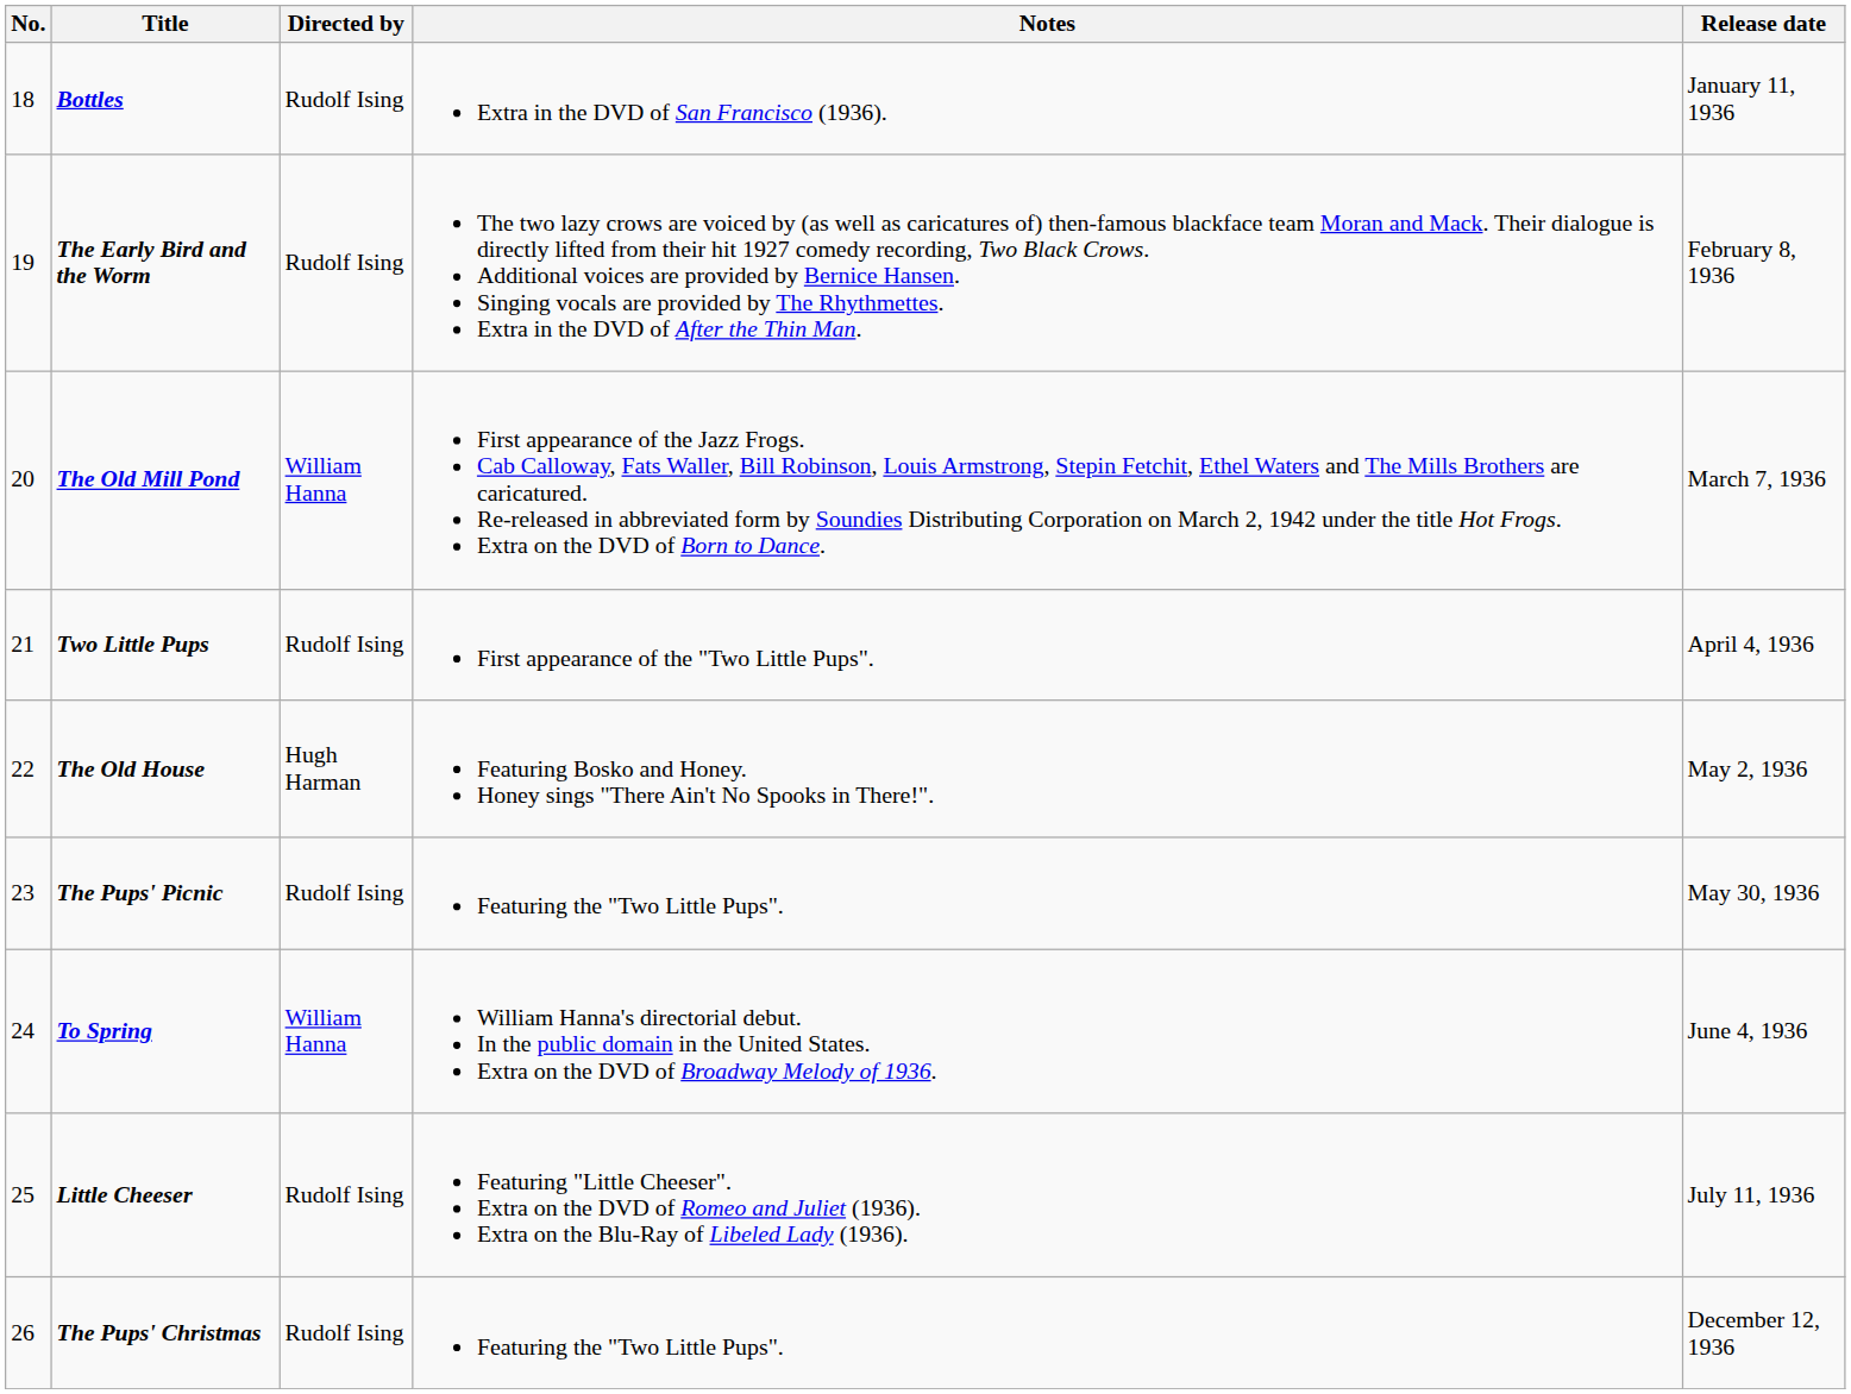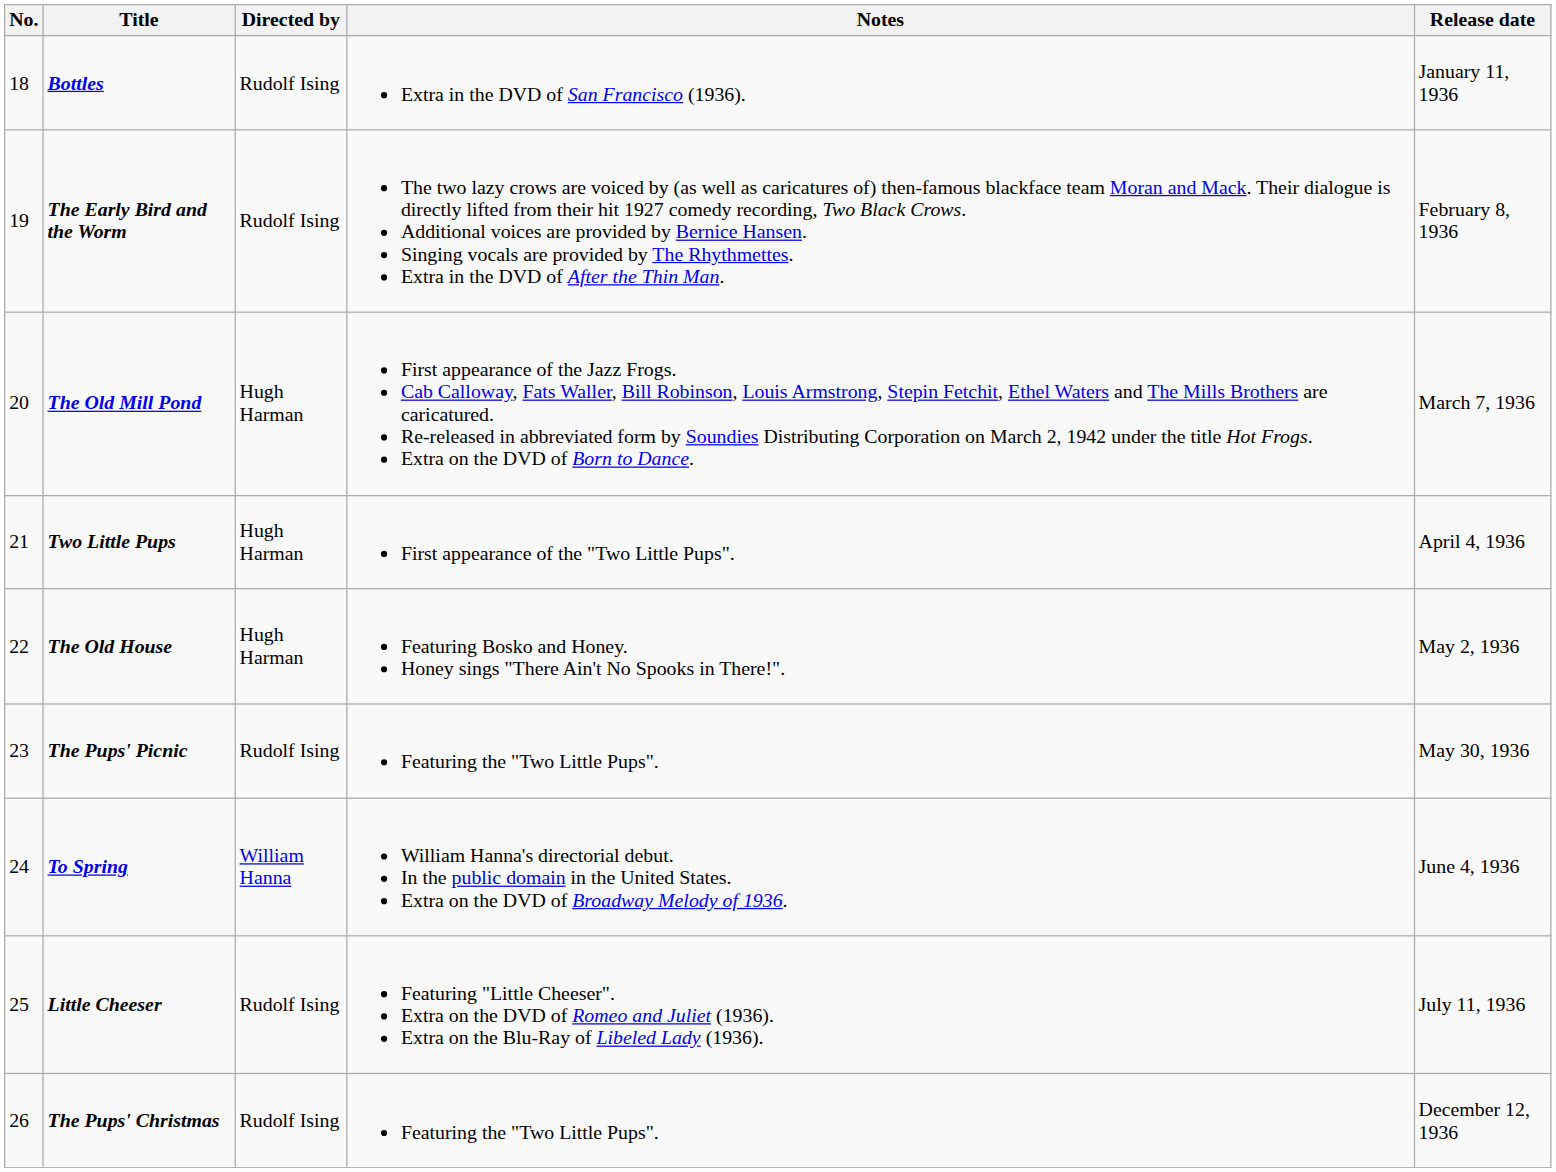 <table class="wikitable">
 <tr>
 <th>No.</th>
 <th>Title</th>
 <th>Directed by</th>
 <th>Notes</th>
 <th>Release date</th>
 </tr>
 <tr>
 <td>18</td>
 <td><strong><em><a href='#'>Bottles</a></em></strong></td>
 <td>Rudolf Ising</td>
 <td><br><ul><li>Extra in the DVD of <em><a href='#'>San Francisco</a></em> (1936).</li></ul></td>
 <td>January 11, 1936</td>
 </tr>
 <tr>
 <td>19</td>
 <td><strong><em>The Early Bird and the Worm</em></strong></td>
 <td>Rudolf Ising</td>
 <td><br><ul><li>The two lazy crows are voiced by (as well as caricatures of) then-famous blackface team <a href='#'>Moran and Mack</a>. Their dialogue is directly lifted from their hit 1927 comedy recording, <em>Two Black Crows</em>.</li><li>Additional voices are provided by <a href='#'>Bernice Hansen</a>.</li><li>Singing vocals are provided by <a href='#'>The Rhythmettes</a>.</li><li>Extra in the DVD of <em><a href='#'>After the Thin Man</a></em>.</li></ul></td>
 <td>February 8, 1936</td>
 </tr>
 <tr>
 <td>20</td>
 <td><strong><em><a href='#'>The Old Mill Pond</a></em></strong></td>
-<td><a href='#'>William Hanna</a></td>
+<td>Hugh Harman</td>
 <td><br><ul><li>First appearance of the Jazz Frogs.</li><li><a href='#'>Cab Calloway</a>, <a href='#'>Fats Waller</a>, <a href='#'>Bill Robinson</a>, <a href='#'>Louis Armstrong</a>, <a href='#'>Stepin Fetchit</a>, <a href='#'>Ethel Waters</a> and <a href='#'>The Mills Brothers</a> are caricatured.</li><li>Re-released in abbreviated form by <a href='#'>Soundies</a> Distributing Corporation on March 2, 1942 under the title <em>Hot Frogs</em>.</li><li>Extra on the DVD of <em><a href='#'>Born to Dance</a></em>.</li></ul></td>
 <td>March 7, 1936</td>
 </tr>
 <tr>
 <td>21</td>
 <td><strong><em>Two Little Pups</em></strong></td>
-<td>Rudolf Ising</td>
+<td>Hugh Harman</td>
 <td><br><ul><li>First appearance of the "Two Little Pups".</li></ul></td>
 <td>April 4, 1936</td>
 </tr>
 <tr>
 <td>22</td>
 <td><strong><em>The Old House</em></strong></td>
 <td>Hugh Harman</td>
 <td><br><ul><li>Featuring Bosko and Honey.</li><li>Honey sings "There Ain't No Spooks in There!".</li></ul></td>
 <td>May 2, 1936</td>
 </tr>
 <tr>
 <td>23</td>
 <td><strong><em>The Pups' Picnic</em></strong></td>
 <td>Rudolf Ising</td>
 <td><br><ul><li>Featuring the "Two Little Pups".</li></ul></td>
 <td>May 30, 1936</td>
 </tr>
 <tr>
 <td>24</td>
 <td><strong><em><a href='#'>To Spring</a></em></strong></td>
 <td><a href='#'>William Hanna</a></td>
 <td><br><ul><li>William Hanna's directorial debut.</li><li>In the <a href='#'>public domain</a> in the United States.</li><li>Extra on the DVD of <em><a href='#'>Broadway Melody of 1936</a></em>.</li></ul></td>
 <td>June 4, 1936</td>
 </tr>
 <tr>
 <td>25</td>
 <td><strong><em>Little Cheeser</em></strong></td>
 <td>Rudolf Ising</td>
 <td><br><ul><li>Featuring "Little Cheeser".</li><li>Extra on the DVD of <em><a href='#'>Romeo and Juliet</a></em> (1936).</li><li>Extra on the Blu-Ray of <em><a href='#'>Libeled Lady</a></em> (1936).</li></ul></td>
 <td>July 11, 1936</td>
 </tr>
 <tr>
 <td>26</td>
 <td><strong><em>The Pups' Christmas</em></strong></td>
 <td>Rudolf Ising</td>
 <td><br><ul><li>Featuring the "Two Little Pups".</li></ul></td>
 <td>December 12, 1936</td>
 </tr>
 </table>
